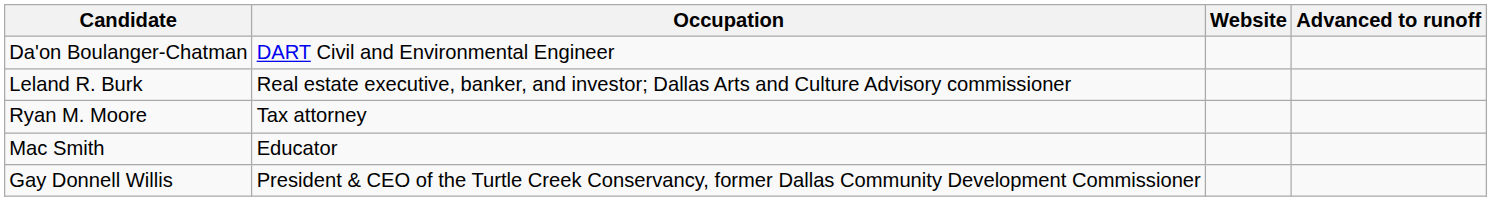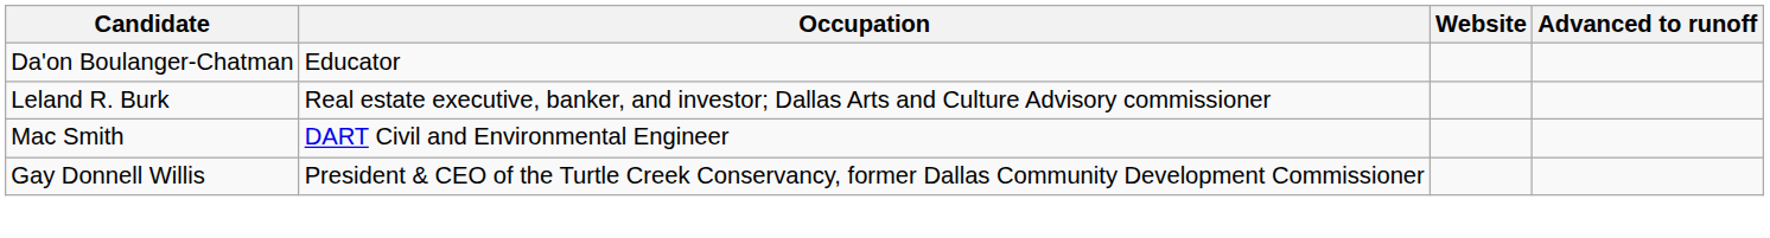 <table class="wikitable">
 <tr>
 <th>Candidate</th>
 <th>Occupation</th>
 <th>Website</th>
 <th>Advanced to runoff</th>
 </tr>
 <tr>
 <td>Da'on Boulanger-Chatman</td>
-<td><a href='#'>DART</a> Civil and Environmental Engineer</td>
+<td>Educator</td>
 <td><br> </td>
 <td></td>
 </tr>
 <tr>
 <td>Leland R. Burk</td>
 <td>Real estate executive, banker, and investor; Dallas Arts and Culture Advisory commissioner</td>
 <td></td>
 <td></td>
 </tr>
 <tr>
-<td>Ryan M. Moore</td>
-<td>Tax attorney</td>
-<td></td>
-<td></td>
-</tr>
-<tr>
 <td>Mac Smith</td>
-<td>Educator</td>
+<td><a href='#'>DART</a> Civil and Environmental Engineer</td>
 <td></td>
 <td></td>
 </tr>
 <tr>
 <td>Gay Donnell Willis</td>
 <td>President & CEO of the Turtle Creek Conservancy, former Dallas Community Development Commissioner</td>
 <td></td>
 <td></td>
 </tr>
 </table>
